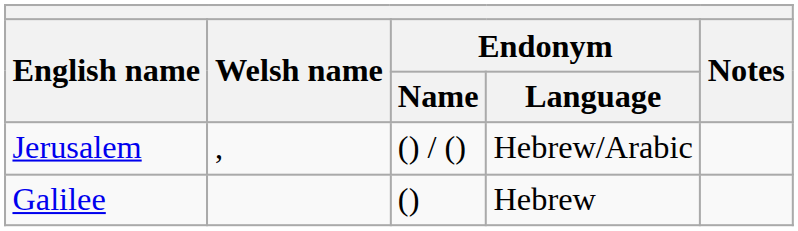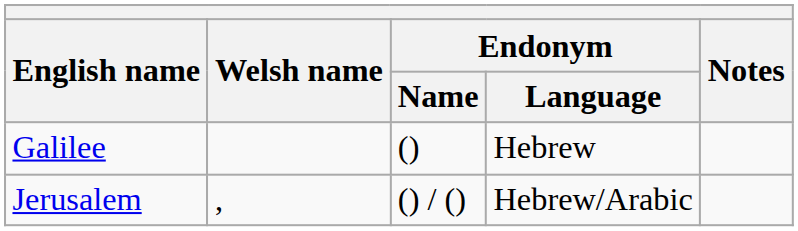 <table class="wikitable sortable">
 <tr>
 <th colspan="5"> </th>
 </tr>
 <tr>
 <th rowspan="2">English name</th>
 <th rowspan="2">Welsh name</th>
 <th colspan="2">Endonym</th>
 <th rowspan="2">Notes</th>
 </tr>
 <tr>
 <th>Name</th>
 <th>Language</th>
 </tr>
 <tr>
+<td><a href='#'>Galilee</a></td>
+<td></td>
+<td> ()</td>
+<td>Hebrew</td>
+<td></td>
+</tr>
+<tr>
 <td><a href='#'>Jerusalem</a></td>
 <td>, </td>
 <td> () /  ()</td>
 <td>Hebrew/Arabic</td>
 <td></td>
 </tr>
-<tr>
-<td><a href='#'>Galilee</a></td>
-<td></td>
-<td> ()</td>
-<td>Hebrew</td>
-<td></td>
-</tr>
 </table>
